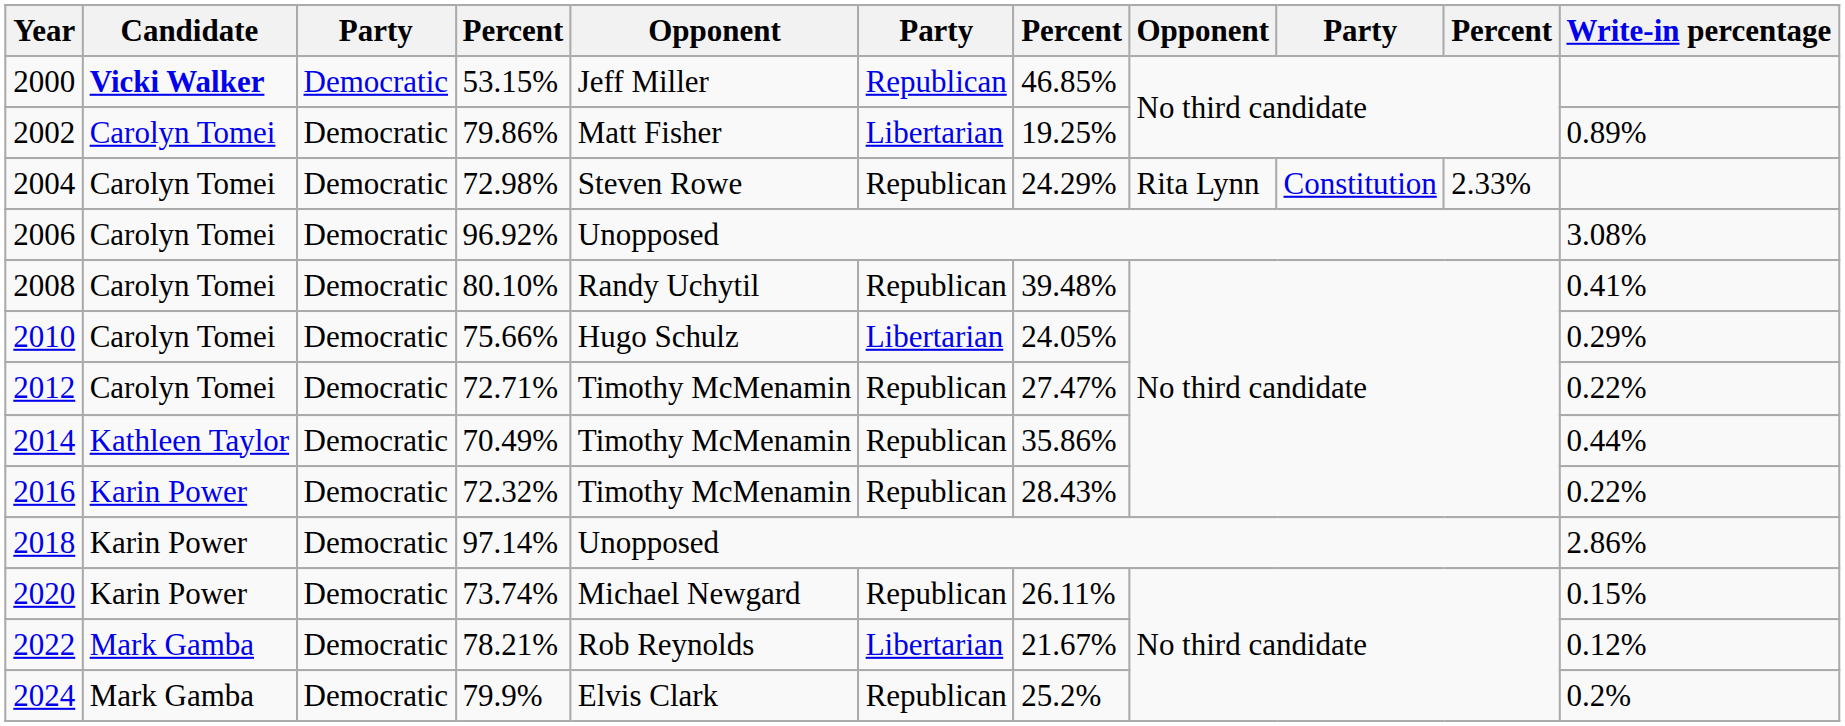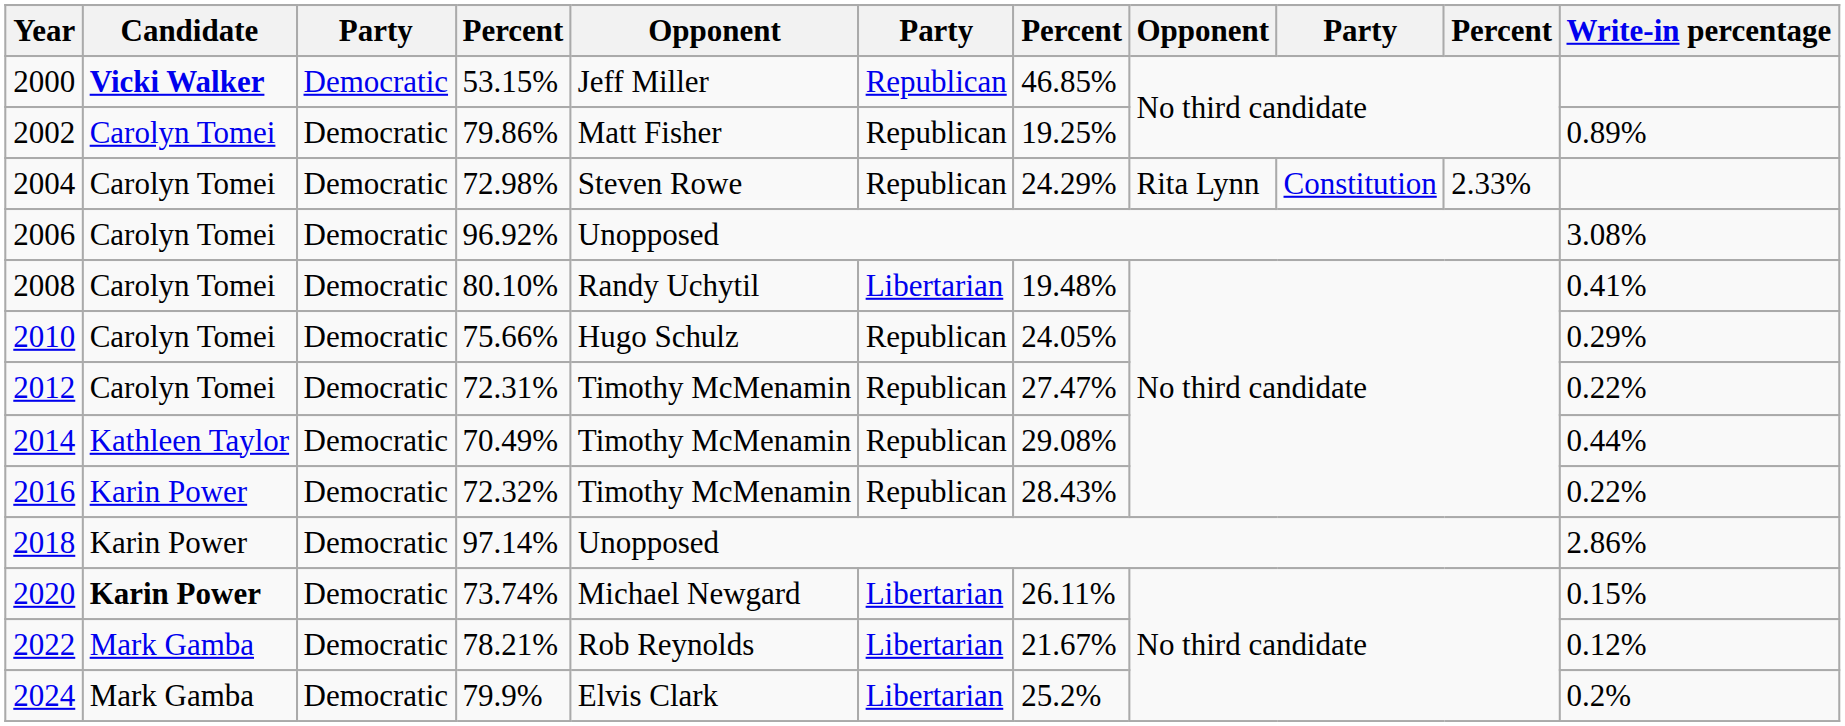 <table class="wikitable sortable" style="margin:0.5em auto; font-size:95%;">
 <tr>
 <th>Year</th>
 <th>Candidate</th>
 <th>Party</th>
 <th>Percent</th>
 <th>Opponent</th>
 <th>Party</th>
 <th>Percent</th>
 <th>Opponent</th>
 <th>Party</th>
 <th>Percent</th>
 <th><a href='#'>Write-in</a> percentage</th>
 </tr>
 <tr>
 <td>2000</td>
 <td><strong><a href='#'>Vicki Walker</a></strong></td>
 <td><a href='#'>Democratic</a></td>
 <td>53.15%</td>
 <td>Jeff Miller</td>
 <td><a href='#'>Republican</a></td>
 <td>46.85%</td>
 <td colspan="3" rowspan="2">No third candidate</td>
 </tr>
 <tr>
 <td>2002</td>
 <td><a href='#'>Carolyn Tomei</a></td>
 <td>Democratic</td>
 <td>79.86%</td>
 <td>Matt Fisher</td>
-<td><a href='#'>Libertarian</a></td>
+<td>Republican</td>
 <td>19.25%</td>
 <td>0.89%</td>
 </tr>
 <tr>
 <td>2004</td>
 <td>Carolyn Tomei</td>
 <td>Democratic</td>
 <td>72.98%</td>
 <td>Steven Rowe</td>
 <td>Republican</td>
 <td>24.29%</td>
 <td>Rita Lynn</td>
 <td><a href='#'>Constitution</a></td>
 <td>2.33%</td>
 <td></td>
 </tr>
 <tr>
 <td>2006</td>
 <td>Carolyn Tomei</td>
 <td>Democratic</td>
 <td>96.92%</td>
 <td colspan="6">Unopposed</td>
 <td>3.08%</td>
 </tr>
 <tr>
 <td>2008</td>
 <td>Carolyn Tomei</td>
 <td>Democratic</td>
 <td>80.10%</td>
 <td>Randy Uchytil</td>
-<td>Republican</td>
-<td>39.48%</td>
+<td><a href='#'>Libertarian</a></td>
+<td>19.48%</td>
 <td colspan="3" rowspan="5">No third candidate</td>
 <td>0.41%</td>
 </tr>
 <tr>
 <td><a href='#'>2010</a></td>
 <td>Carolyn Tomei</td>
 <td>Democratic</td>
 <td>75.66%</td>
 <td>Hugo Schulz</td>
-<td><a href='#'>Libertarian</a></td>
+<td>Republican</td>
 <td>24.05%</td>
 <td>0.29%</td>
 </tr>
 <tr>
 <td><a href='#'>2012</a></td>
 <td>Carolyn Tomei</td>
 <td>Democratic</td>
-<td>72.71%</td>
+<td>72.31%</td>
 <td>Timothy McMenamin</td>
 <td>Republican</td>
 <td>27.47%</td>
 <td>0.22%</td>
 </tr>
 <tr>
 <td><a href='#'>2014</a></td>
 <td><a href='#'>Kathleen Taylor</a></td>
 <td>Democratic</td>
 <td>70.49%</td>
 <td>Timothy McMenamin</td>
 <td>Republican</td>
-<td>35.86%</td>
+<td>29.08%</td>
 <td>0.44%</td>
 </tr>
 <tr>
 <td><a href='#'>2016</a></td>
 <td><a href='#'>Karin Power</a></td>
 <td>Democratic</td>
 <td>72.32%</td>
 <td>Timothy McMenamin</td>
 <td>Republican</td>
 <td>28.43%</td>
 <td>0.22%</td>
 </tr>
 <tr>
 <td><a href='#'>2018</a></td>
 <td>Karin Power</td>
 <td>Democratic</td>
 <td>97.14%</td>
 <td colspan="6">Unopposed</td>
 <td>2.86%</td>
 </tr>
 <tr>
 <td><a href='#'>2020</a></td>
-<td>Karin Power</td>
+<td><strong>Karin Power</strong></td>
 <td>Democratic</td>
 <td>73.74%</td>
 <td>Michael Newgard</td>
-<td>Republican</td>
+<td><a href='#'>Libertarian</a></td>
 <td>26.11%</td>
 <td colspan="3" rowspan="3">No third candidate</td>
 <td>0.15%</td>
 </tr>
 <tr>
 <td><a href='#'>2022</a></td>
 <td><a href='#'>Mark Gamba</a></td>
 <td>Democratic</td>
 <td>78.21%</td>
 <td>Rob Reynolds</td>
 <td><a href='#'>Libertarian</a></td>
 <td>21.67%</td>
 <td>0.12%</td>
 </tr>
 <tr>
 <td><a href='#'>2024</a></td>
 <td>Mark Gamba</td>
 <td>Democratic</td>
 <td>79.9%</td>
 <td>Elvis Clark</td>
-<td>Republican</td>
+<td><a href='#'>Libertarian</a></td>
 <td>25.2%</td>
 <td>0.2%</td>
 </tr>
 </table>
